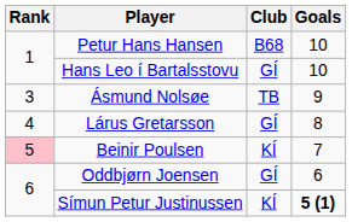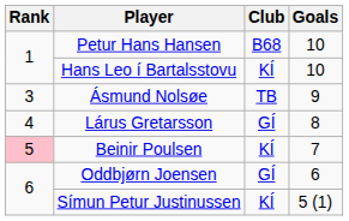 <table class="wikitable" style="text-align: center;">
 <tr>
 <th>Rank</th>
 <th>Player</th>
 <th>Club</th>
 <th>Goals</th>
 </tr>
 <tr>
 <td rowspan=2>1</td>
 <td> <a href='#'>Petur Hans Hansen</a></td>
 <td><a href='#'>B68</a></td>
 <td>10</td>
 </tr>
 <tr>
 <td> <a href='#'>Hans Leo í Bartalsstovu</a></td>
-<td><a href='#'>GÍ</a></td>
+<td><a href='#'>KÍ</a></td>
 <td>10</td>
 </tr>
 <tr>
 <td>3</td>
 <td> <a href='#'>Ásmund Nolsøe</a></td>
 <td><a href='#'>TB</a></td>
 <td>9</td>
 </tr>
 <tr>
 <td>4</td>
 <td> <a href='#'>Lárus Gretarsson</a></td>
 <td><a href='#'>GÍ</a></td>
 <td>8</td>
 </tr>
 <tr>
 <td style="background: pink;">5</td>
 <td> <a href='#'>Beinir Poulsen</a></td>
 <td><a href='#'>KÍ</a></td>
 <td>7</td>
 </tr>
 <tr>
 <td rowspan=2>6</td>
 <td> <a href='#'>Oddbjørn Joensen</a></td>
 <td><a href='#'>GÍ</a></td>
 <td>6</td>
 </tr>
 <tr>
 <td> <a href='#'>Símun Petur Justinussen</a></td>
 <td><a href='#'>KÍ</a></td>
-<td><strong>5 (1)</strong></td>
+<td>5 (1)</td>
 </tr>
 </table>
